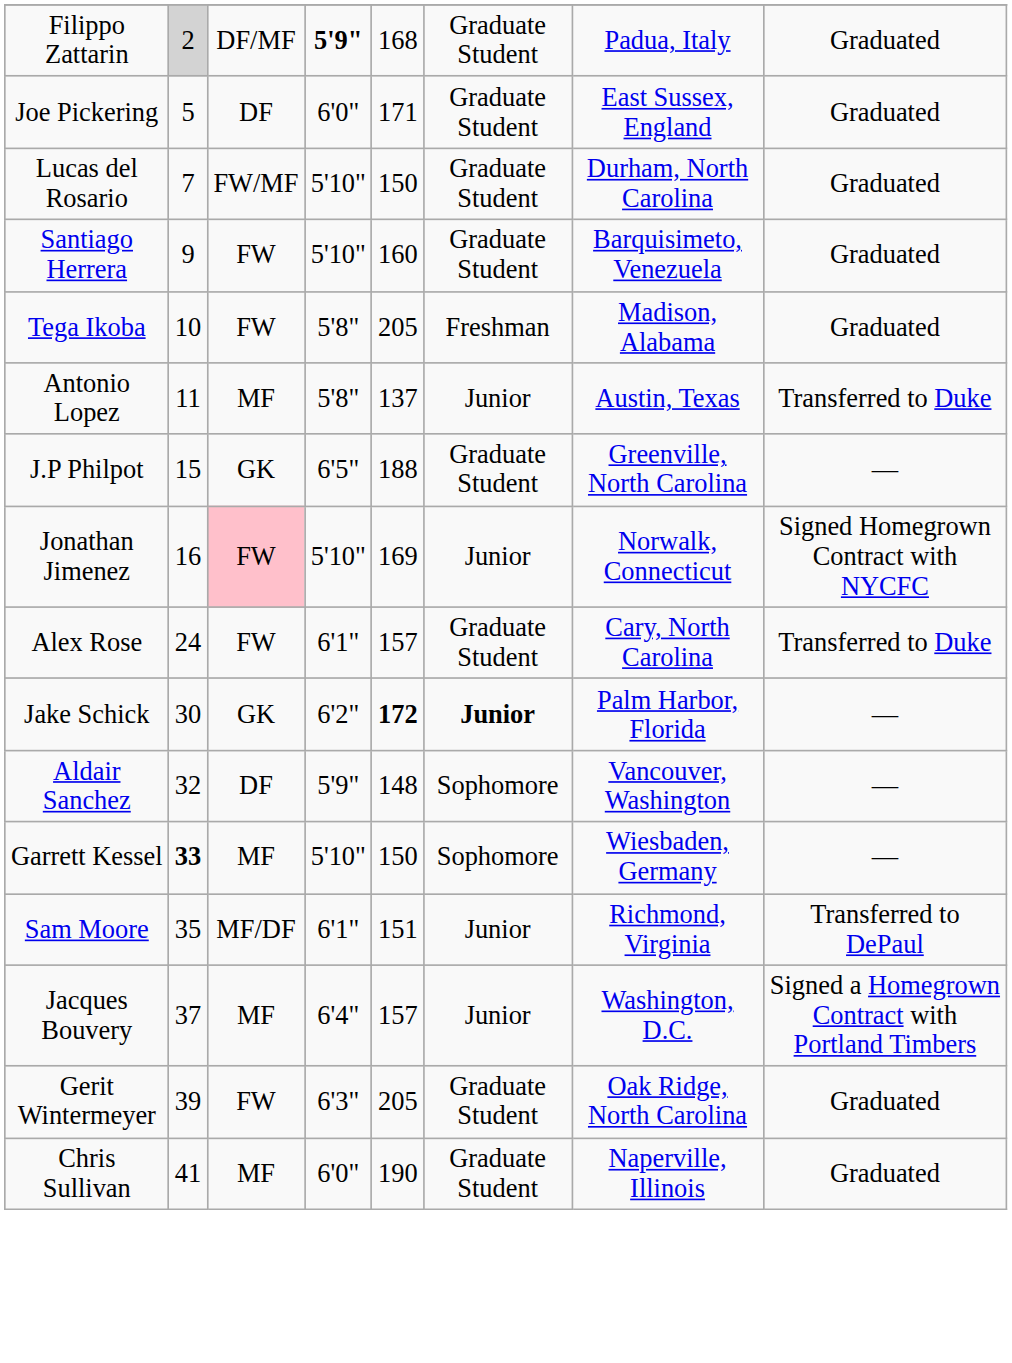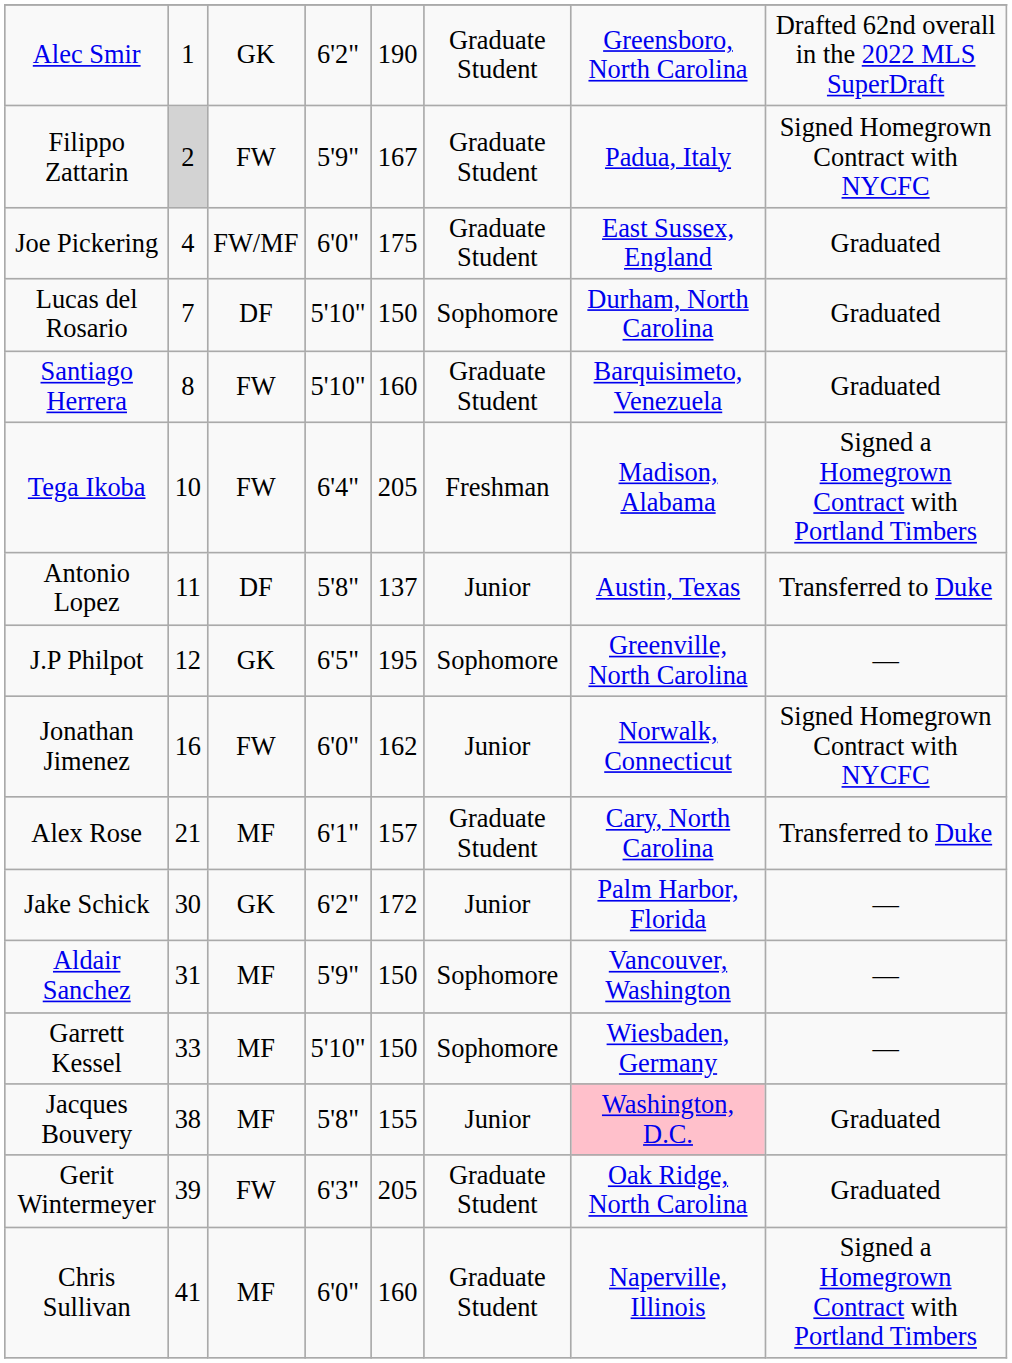 <table class="wikitable sortable" border="1" style="text-align:center;">
 <tr align=center>
 </tr>
 <tr>
+<td><a href='#'>Alec Smir</a></td>
+<td>1</td>
+<td>GK</td>
+<td>6'2"</td>
+<td>190</td>
+<td>Graduate Student</td>
+<td><a href='#'>Greensboro, North Carolina</a></td>
+<td>Drafted 62nd overall in the <a href='#'>2022 MLS SuperDraft</a></td>
+</tr>
+<tr>
 <td>Filippo Zattarin</td>
 <td style="background: lightgrey;">2</td>
-<td>DF/MF</td>
-<td><strong>5'9"</strong></td>
-<td>168</td>
+<td>FW</td>
+<td>5'9"</td>
+<td>167</td>
 <td>Graduate Student</td>
 <td><a href='#'>Padua, Italy</a></td>
-<td>Graduated</td>
+<td>Signed Homegrown Contract with <a href='#'>NYCFC</a></td>
 </tr>
 <tr>
 <td>Joe Pickering</td>
-<td>5</td>
-<td>DF</td>
+<td>4</td>
+<td>FW/MF</td>
 <td>6'0"</td>
-<td>171</td>
+<td>175</td>
 <td>Graduate Student</td>
 <td><a href='#'>East Sussex, England</a></td>
 <td>Graduated</td>
 </tr>
 <tr>
 <td>Lucas del Rosario</td>
 <td>7</td>
-<td>FW/MF</td>
+<td>DF</td>
 <td>5'10"</td>
 <td>150</td>
-<td>Graduate Student</td>
+<td>Sophomore</td>
 <td><a href='#'>Durham, North Carolina</a></td>
 <td>Graduated</td>
 </tr>
 <tr>
 <td><a href='#'>Santiago Herrera</a></td>
-<td>9</td>
+<td>8</td>
 <td>FW</td>
 <td>5'10"</td>
 <td>160</td>
 <td>Graduate Student</td>
 <td><a href='#'>Barquisimeto, Venezuela</a></td>
 <td>Graduated</td>
 </tr>
 <tr>
 <td><a href='#'>Tega Ikoba</a></td>
 <td>10</td>
 <td>FW</td>
-<td>5'8"</td>
+<td>6'4"</td>
 <td>205</td>
 <td>Freshman</td>
 <td><a href='#'>Madison, Alabama</a></td>
-<td>Graduated</td>
+<td>Signed a <a href='#'>Homegrown Contract</a> with <a href='#'>Portland Timbers</a></td>
 </tr>
 <tr>
 <td>Antonio Lopez</td>
 <td>11</td>
-<td>MF</td>
+<td>DF</td>
 <td>5'8"</td>
 <td>137</td>
 <td>Junior</td>
 <td><a href='#'>Austin, Texas</a></td>
 <td>Transferred to <a href='#'>Duke</a></td>
 </tr>
 <tr>
 <td>J.P Philpot</td>
-<td>15</td>
+<td>12</td>
 <td>GK</td>
 <td>6'5"</td>
-<td>188</td>
-<td>Graduate Student</td>
+<td>195</td>
+<td>Sophomore</td>
 <td><a href='#'>Greenville, North Carolina</a></td>
 <td>—</td>
 </tr>
 <tr>
 <td>Jonathan Jimenez</td>
 <td>16</td>
-<td style="background: pink;">FW</td>
-<td>5'10"</td>
-<td>169</td>
+<td>FW</td>
+<td>6'0"</td>
+<td>162</td>
 <td>Junior</td>
 <td><a href='#'>Norwalk, Connecticut</a></td>
 <td>Signed Homegrown Contract with <a href='#'>NYCFC</a></td>
 </tr>
 <tr>
 <td>Alex Rose</td>
-<td>24</td>
-<td>FW</td>
+<td>21</td>
+<td>MF</td>
 <td>6'1"</td>
 <td>157</td>
 <td>Graduate Student</td>
 <td><a href='#'>Cary, North Carolina</a></td>
 <td>Transferred to <a href='#'>Duke</a></td>
 </tr>
 <tr>
 <td>Jake Schick</td>
 <td>30</td>
 <td>GK</td>
 <td>6'2"</td>
-<td><strong>172</strong></td>
-<td><strong>Junior</strong></td>
+<td>172</td>
+<td>Junior</td>
 <td><a href='#'>Palm Harbor, Florida</a></td>
 <td>—</td>
 </tr>
 <tr>
 <td><a href='#'>Aldair Sanchez</a></td>
-<td>32</td>
-<td>DF</td>
+<td>31</td>
+<td>MF</td>
 <td>5'9"</td>
-<td>148</td>
+<td>150</td>
 <td>Sophomore</td>
 <td><a href='#'>Vancouver, Washington</a></td>
 <td>—</td>
 </tr>
 <tr>
 <td>Garrett Kessel</td>
-<td><strong>33</strong></td>
+<td>33</td>
 <td>MF</td>
 <td>5'10"</td>
 <td>150</td>
 <td>Sophomore</td>
 <td><a href='#'>Wiesbaden, Germany</a></td>
 <td>—</td>
 </tr>
 <tr>
-<td><a href='#'>Sam Moore</a></td>
-<td>35</td>
-<td>MF/DF</td>
-<td>6'1"</td>
-<td>151</td>
+<td>Jacques Bouvery</td>
+<td>38</td>
+<td>MF</td>
+<td>5'8"</td>
+<td>155</td>
 <td>Junior</td>
-<td><a href='#'>Richmond, Virginia</a></td>
-<td>Transferred to <a href='#'>DePaul</a></td>
-</tr>
-<tr>
-<td>Jacques Bouvery</td>
-<td>37</td>
-<td>MF</td>
-<td>6'4"</td>
-<td>157</td>
-<td>Junior</td>
-<td><a href='#'>Washington, D.C.</a></td>
-<td>Signed a <a href='#'>Homegrown Contract</a> with <a href='#'>Portland Timbers</a></td>
+<td style="background: pink;"><a href='#'>Washington, D.C.</a></td>
+<td>Graduated</td>
 </tr>
 <tr>
 <td>Gerit Wintermeyer</td>
 <td>39</td>
 <td>FW</td>
 <td>6'3"</td>
 <td>205</td>
 <td>Graduate Student</td>
 <td><a href='#'>Oak Ridge, North Carolina</a></td>
 <td>Graduated</td>
 </tr>
 <tr>
 <td>Chris Sullivan</td>
 <td>41</td>
 <td>MF</td>
 <td>6'0"</td>
-<td>190</td>
+<td>160</td>
 <td>Graduate Student</td>
 <td><a href='#'>Naperville, Illinois</a></td>
-<td>Graduated</td>
+<td>Signed a <a href='#'>Homegrown Contract</a> with <a href='#'>Portland Timbers</a></td>
 </tr>
 </table>
